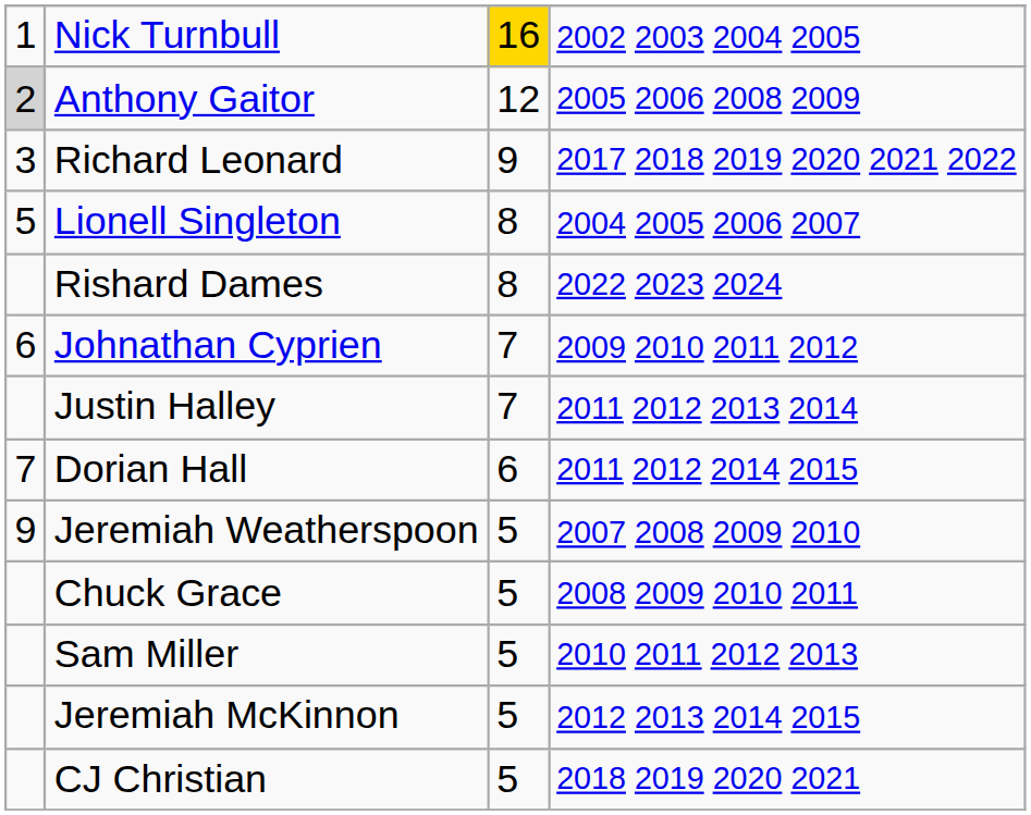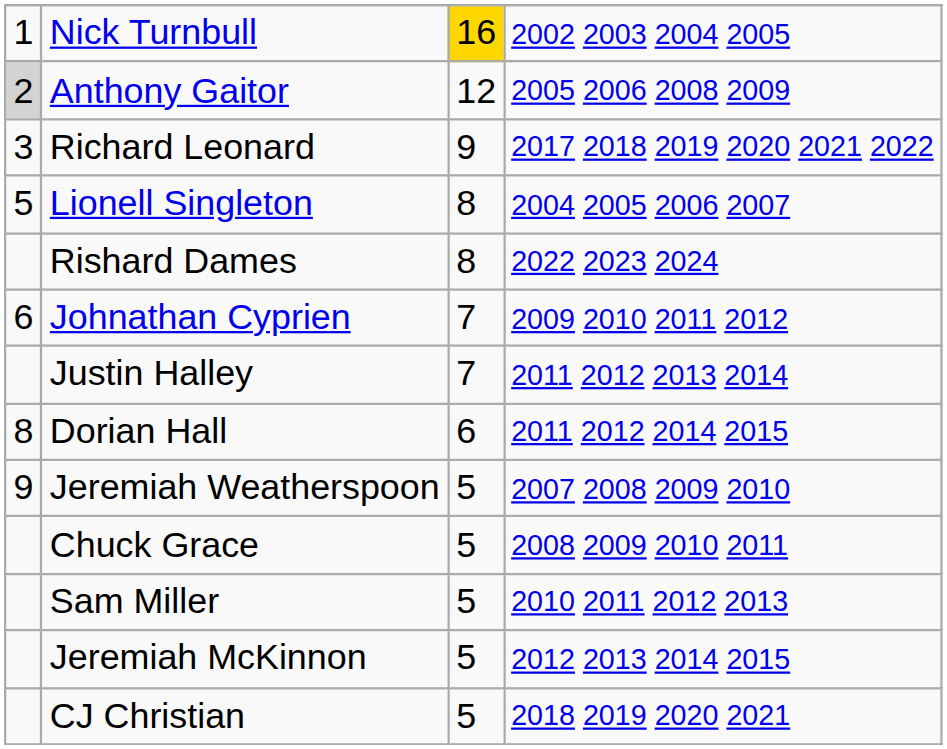 <table class="wikitable">
 <tr>
 </tr>
 <tr>
 <td>1</td>
 <td><a href='#'>Nick Turnbull</a></td>
 <td style="background: gold;">16</td>
 <td style="font-size:80%;"><a href='#'>2002</a> <a href='#'>2003</a> <a href='#'>2004</a> <a href='#'>2005</a></td>
 </tr>
 <tr>
 <td style="background: lightgrey;">2</td>
 <td><a href='#'>Anthony Gaitor</a></td>
 <td>12</td>
 <td style="font-size:80%;"><a href='#'>2005</a> <a href='#'>2006</a> <a href='#'>2008</a> <a href='#'>2009</a></td>
 </tr>
 <tr>
 <td>3</td>
 <td>Richard Leonard</td>
 <td>9</td>
 <td style="font-size:80%;"><a href='#'>2017</a> <a href='#'>2018</a> <a href='#'>2019</a> <a href='#'>2020</a> <a href='#'>2021</a> <a href='#'>2022</a></td>
 </tr>
 <tr>
 <td>5</td>
 <td><a href='#'>Lionell Singleton</a></td>
 <td>8</td>
 <td style="font-size:80%;"><a href='#'>2004</a> <a href='#'>2005</a> <a href='#'>2006</a> <a href='#'>2007</a></td>
 </tr>
 <tr>
 <td></td>
 <td>Rishard Dames</td>
 <td>8</td>
 <td style="font-size:80%;"><a href='#'>2022</a> <a href='#'>2023</a> <a href='#'>2024</a></td>
 </tr>
 <tr>
 <td>6</td>
 <td><a href='#'>Johnathan Cyprien</a></td>
 <td>7</td>
 <td style="font-size:80%;"><a href='#'>2009</a> <a href='#'>2010</a> <a href='#'>2011</a> <a href='#'>2012</a></td>
 </tr>
 <tr>
 <td></td>
 <td>Justin Halley</td>
 <td>7</td>
 <td style="font-size:80%;"><a href='#'>2011</a> <a href='#'>2012</a> <a href='#'>2013</a> <a href='#'>2014</a></td>
 </tr>
 <tr>
-<td>7</td>
+<td>8</td>
 <td>Dorian Hall</td>
 <td>6</td>
 <td style="font-size:80%;"><a href='#'>2011</a> <a href='#'>2012</a> <a href='#'>2014</a> <a href='#'>2015</a></td>
 </tr>
 <tr>
 <td>9</td>
 <td>Jeremiah Weatherspoon</td>
 <td>5</td>
 <td style="font-size:80%;"><a href='#'>2007</a> <a href='#'>2008</a> <a href='#'>2009</a> <a href='#'>2010</a></td>
 </tr>
 <tr>
 <td></td>
 <td>Chuck Grace</td>
 <td>5</td>
 <td style="font-size:80%;"><a href='#'>2008</a> <a href='#'>2009</a> <a href='#'>2010</a> <a href='#'>2011</a></td>
 </tr>
 <tr>
 <td></td>
 <td>Sam Miller</td>
 <td>5</td>
 <td style="font-size:80%;"><a href='#'>2010</a> <a href='#'>2011</a> <a href='#'>2012</a> <a href='#'>2013</a></td>
 </tr>
 <tr>
 <td></td>
 <td>Jeremiah McKinnon</td>
 <td>5</td>
 <td style="font-size:80%;"><a href='#'>2012</a> <a href='#'>2013</a> <a href='#'>2014</a> <a href='#'>2015</a></td>
 </tr>
 <tr>
 <td></td>
 <td>CJ Christian</td>
 <td>5</td>
 <td style="font-size:80%;"><a href='#'>2018</a> <a href='#'>2019</a> <a href='#'>2020</a> <a href='#'>2021</a></td>
 </tr>
 </table>
